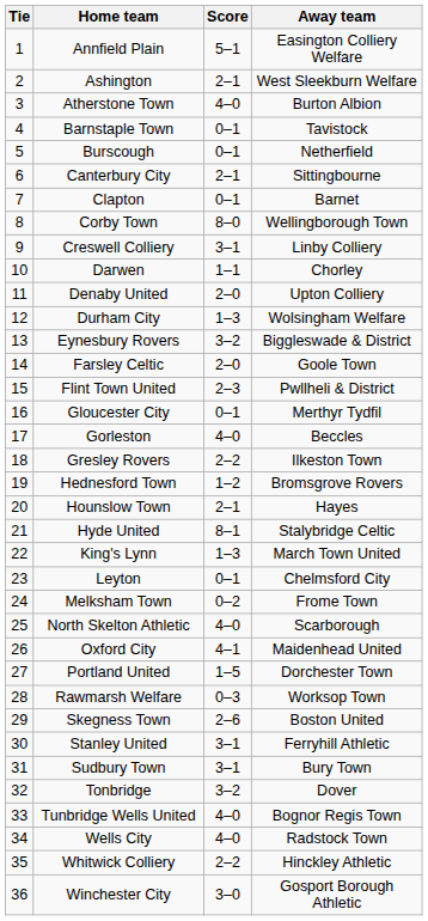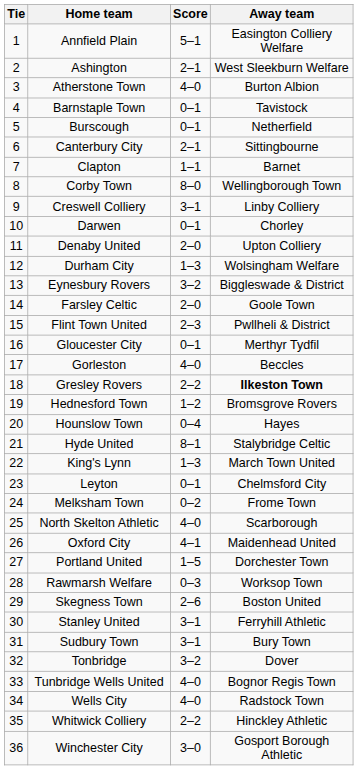 <table class="wikitable" style="text-align:center;">
 <tr>
 <th width=20>Tie</th>
 <th width=175>Home team</th>
 <th width=20>Score</th>
 <th width=175>Away team</th>
 </tr>
 <tr>
 <td>1</td>
 <td>Annfield Plain</td>
 <td>5–1</td>
 <td>Easington Colliery Welfare</td>
 </tr>
 <tr>
 <td>2</td>
 <td>Ashington</td>
 <td>2–1</td>
 <td>West Sleekburn Welfare</td>
 </tr>
 <tr>
 <td>3</td>
 <td>Atherstone Town</td>
 <td>4–0</td>
 <td>Burton Albion</td>
 </tr>
 <tr>
 <td>4</td>
 <td>Barnstaple Town</td>
 <td>0–1</td>
 <td>Tavistock</td>
 </tr>
 <tr>
 <td>5</td>
 <td>Burscough</td>
 <td>0–1</td>
 <td>Netherfield</td>
 </tr>
 <tr>
 <td>6</td>
 <td>Canterbury City</td>
 <td>2–1</td>
 <td>Sittingbourne</td>
 </tr>
 <tr>
 <td>7</td>
 <td>Clapton</td>
-<td>0–1</td>
+<td>1–1</td>
 <td>Barnet</td>
 </tr>
 <tr>
 <td>8</td>
 <td>Corby Town</td>
 <td>8–0</td>
 <td>Wellingborough Town</td>
 </tr>
 <tr>
 <td>9</td>
 <td>Creswell Colliery</td>
 <td>3–1</td>
 <td>Linby Colliery</td>
 </tr>
 <tr>
 <td>10</td>
 <td>Darwen</td>
-<td>1–1</td>
+<td>0–1</td>
 <td>Chorley</td>
 </tr>
 <tr>
 <td>11</td>
 <td>Denaby United</td>
 <td>2–0</td>
 <td>Upton Colliery</td>
 </tr>
 <tr>
 <td>12</td>
 <td>Durham City</td>
 <td>1–3</td>
 <td>Wolsingham Welfare</td>
 </tr>
 <tr>
 <td>13</td>
 <td>Eynesbury Rovers</td>
 <td>3–2</td>
 <td>Biggleswade & District</td>
 </tr>
 <tr>
 <td>14</td>
 <td>Farsley Celtic</td>
 <td>2–0</td>
 <td>Goole Town</td>
 </tr>
 <tr>
 <td>15</td>
 <td>Flint Town United</td>
 <td>2–3</td>
 <td>Pwllheli & District</td>
 </tr>
 <tr>
 <td>16</td>
 <td>Gloucester City</td>
 <td>0–1</td>
 <td>Merthyr Tydfil</td>
 </tr>
 <tr>
 <td>17</td>
 <td>Gorleston</td>
 <td>4–0</td>
 <td>Beccles</td>
 </tr>
 <tr>
 <td>18</td>
 <td>Gresley Rovers</td>
 <td>2–2</td>
-<td>Ilkeston Town</td>
+<td><strong>Ilkeston Town</strong></td>
 </tr>
 <tr>
 <td>19</td>
 <td>Hednesford Town</td>
 <td>1–2</td>
 <td>Bromsgrove Rovers</td>
 </tr>
 <tr>
 <td>20</td>
 <td>Hounslow Town</td>
-<td>2–1</td>
+<td>0–4</td>
 <td>Hayes</td>
 </tr>
 <tr>
 <td>21</td>
 <td>Hyde United</td>
 <td>8–1</td>
 <td>Stalybridge Celtic</td>
 </tr>
 <tr>
 <td>22</td>
 <td>King's Lynn</td>
 <td>1–3</td>
 <td>March Town United</td>
 </tr>
 <tr>
 <td>23</td>
 <td>Leyton</td>
 <td>0–1</td>
 <td>Chelmsford City</td>
 </tr>
 <tr>
 <td>24</td>
 <td>Melksham Town</td>
 <td>0–2</td>
 <td>Frome Town</td>
 </tr>
 <tr>
 <td>25</td>
 <td>North Skelton Athletic</td>
 <td>4–0</td>
 <td>Scarborough</td>
 </tr>
 <tr>
 <td>26</td>
 <td>Oxford City</td>
 <td>4–1</td>
 <td>Maidenhead United</td>
 </tr>
 <tr>
 <td>27</td>
 <td>Portland United</td>
 <td>1–5</td>
 <td>Dorchester Town</td>
 </tr>
 <tr>
 <td>28</td>
 <td>Rawmarsh Welfare</td>
 <td>0–3</td>
 <td>Worksop Town</td>
 </tr>
 <tr>
 <td>29</td>
 <td>Skegness Town</td>
 <td>2–6</td>
 <td>Boston United</td>
 </tr>
 <tr>
 <td>30</td>
 <td>Stanley United</td>
 <td>3–1</td>
 <td>Ferryhill Athletic</td>
 </tr>
 <tr>
 <td>31</td>
 <td>Sudbury Town</td>
 <td>3–1</td>
 <td>Bury Town</td>
 </tr>
 <tr>
 <td>32</td>
 <td>Tonbridge</td>
 <td>3–2</td>
 <td>Dover</td>
 </tr>
 <tr>
 <td>33</td>
 <td>Tunbridge Wells United</td>
 <td>4–0</td>
 <td>Bognor Regis Town</td>
 </tr>
 <tr>
 <td>34</td>
 <td>Wells City</td>
 <td>4–0</td>
 <td>Radstock Town</td>
 </tr>
 <tr>
 <td>35</td>
 <td>Whitwick Colliery</td>
 <td>2–2</td>
 <td>Hinckley Athletic</td>
 </tr>
 <tr>
 <td>36</td>
 <td>Winchester City</td>
 <td>3–0</td>
 <td>Gosport Borough Athletic</td>
 </tr>
 </table>
